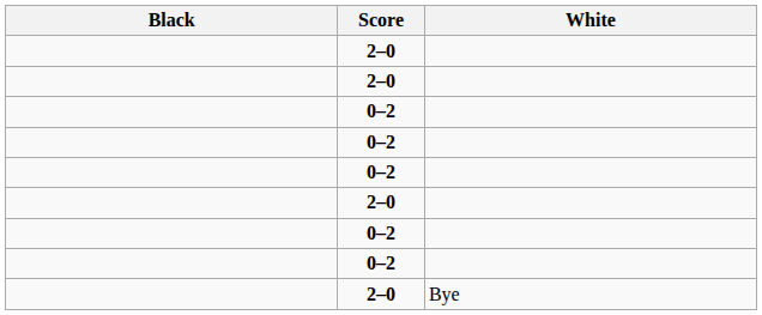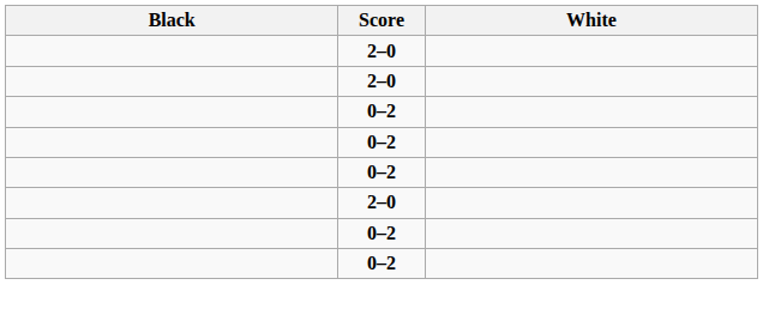 <table class="wikitable" style="text-align: center;">
 <tr>
 <th align="right" width="270">Black</th>
 <th width="65">Score</th>
 <th align="left" width="270">White</th>
 </tr>
 <tr>
 <td align=left><strong><br></strong></td>
 <td align=center><strong>2–0</strong></td>
 <td align=left><br></td>
 </tr>
 <tr>
 <td align=left><strong><br></strong></td>
 <td align=center><strong>2–0</strong></td>
 <td align=left><br></td>
 </tr>
 <tr>
 <td align=left><br></td>
 <td align=center><strong>0–2</strong></td>
 <td align=left><strong><br></strong></td>
 </tr>
 <tr>
 <td align=left><br></td>
 <td align=center><strong>0–2</strong></td>
 <td align=left><strong><br></strong></td>
 </tr>
 <tr>
 <td align=left><br></td>
 <td align=center><strong>0–2</strong></td>
 <td align=left><strong><br></strong></td>
 </tr>
 <tr>
 <td align=left><strong><br></strong></td>
 <td align=center><strong>2–0</strong></td>
 <td align=left><br></td>
 </tr>
 <tr>
 <td align=left><br></td>
 <td align=center><strong>0–2</strong></td>
 <td align=left><strong><br></strong></td>
 </tr>
 <tr>
 <td align=left><br></td>
 <td align=center><strong>0–2</strong></td>
 <td align=left><strong><br></strong></td>
 </tr>
-<tr>
-<td align=left><strong><br></strong></td>
-<td align=center><strong>2–0</strong></td>
-<td align=left>Bye</td>
-</tr>
 </table>
